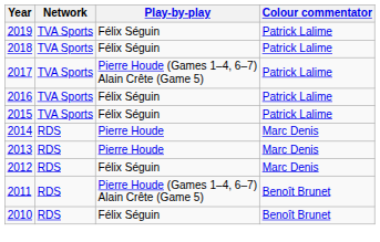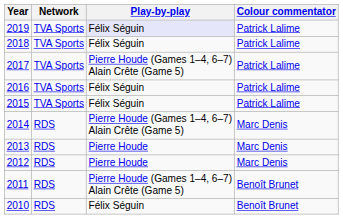 <table class="wikitable">
 <tr>
 <th>Year</th>
 <th>Network</th>
 <th><a href='#'>Play-by-play</a></th>
 <th><a href='#'>Colour commentator</a></th>
 </tr>
 <tr>
 <td><a href='#'>2019</a></td>
 <td><a href='#'>TVA Sports</a></td>
-<td>Félix Séguin</td>
+<td style="background: lavender;">Félix Séguin</td>
 <td><a href='#'>Patrick Lalime</a></td>
 </tr>
 <tr>
 <td><a href='#'>2018</a></td>
 <td><a href='#'>TVA Sports</a></td>
 <td>Félix Séguin</td>
 <td><a href='#'>Patrick Lalime</a></td>
 </tr>
 <tr>
 <td><a href='#'>2017</a></td>
 <td><a href='#'>TVA Sports</a></td>
 <td><a href='#'>Pierre Houde</a> (Games 1–4, 6–7)<br>Alain Crête (Game 5)</td>
 <td><a href='#'>Patrick Lalime</a></td>
 </tr>
 <tr>
 <td><a href='#'>2016</a></td>
 <td><a href='#'>TVA Sports</a></td>
 <td>Félix Séguin</td>
 <td><a href='#'>Patrick Lalime</a></td>
 </tr>
 <tr>
 <td><a href='#'>2015</a></td>
 <td><a href='#'>TVA Sports</a></td>
 <td>Félix Séguin</td>
 <td><a href='#'>Patrick Lalime</a></td>
 </tr>
 <tr>
 <td><a href='#'>2014</a></td>
 <td><a href='#'>RDS</a></td>
-<td><a href='#'>Pierre Houde</a></td>
+<td><a href='#'>Pierre Houde</a> (Games 1–4, 6–7)<br>Alain Crête (Game 5)</td>
 <td><a href='#'>Marc Denis</a></td>
 </tr>
 <tr>
 <td><a href='#'>2013</a></td>
 <td><a href='#'>RDS</a></td>
 <td><a href='#'>Pierre Houde</a></td>
 <td><a href='#'>Marc Denis</a></td>
 </tr>
 <tr>
 <td><a href='#'>2012</a></td>
 <td><a href='#'>RDS</a></td>
-<td>Félix Séguin</td>
+<td><a href='#'>Pierre Houde</a></td>
 <td><a href='#'>Marc Denis</a></td>
 </tr>
 <tr>
 <td><a href='#'>2011</a></td>
 <td><a href='#'>RDS</a></td>
 <td><a href='#'>Pierre Houde</a> (Games 1–4, 6–7)<br>Alain Crête (Game 5)</td>
 <td><a href='#'>Benoît Brunet</a></td>
 </tr>
 <tr>
 <td><a href='#'>2010</a></td>
 <td><a href='#'>RDS</a></td>
 <td>Félix Séguin</td>
 <td><a href='#'>Benoît Brunet</a></td>
 </tr>
 </table>
